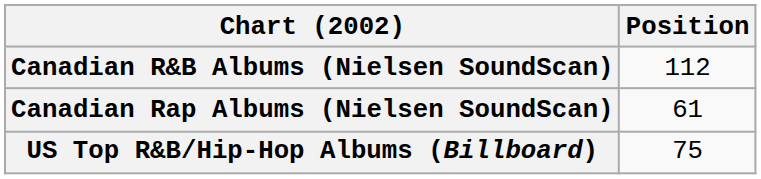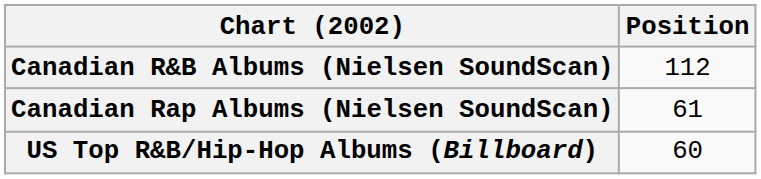 <table class="wikitable plainrowheaders sortable">
 <tr>
 <th scope="col">Chart (2002)</th>
 <th scope="col">Position</th>
 </tr>
 <tr>
 <th scope="row">Canadian R&B Albums (Nielsen SoundScan)</th>
 <td style="text-align:center;">112</td>
 </tr>
 <tr>
 <th scope="row">Canadian Rap Albums (Nielsen SoundScan)</th>
 <td style="text-align:center;">61</td>
 </tr>
 <tr>
 <th Scope="row">US Top R&B/Hip-Hop Albums (<em>Billboard</em>)</th>
-<td align="center">75</td>
+<td align="center">60</td>
 </tr>
 </table>
